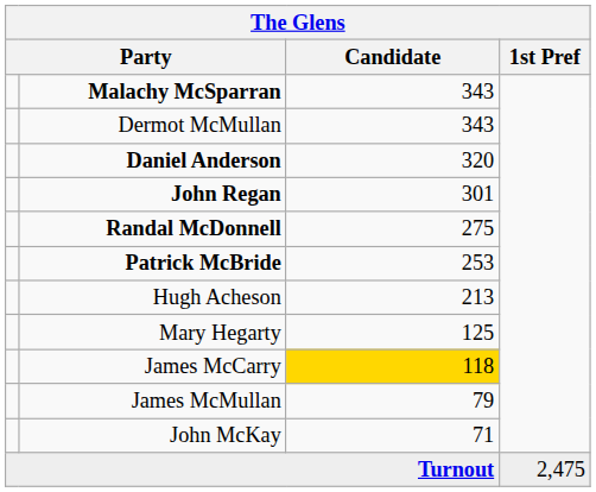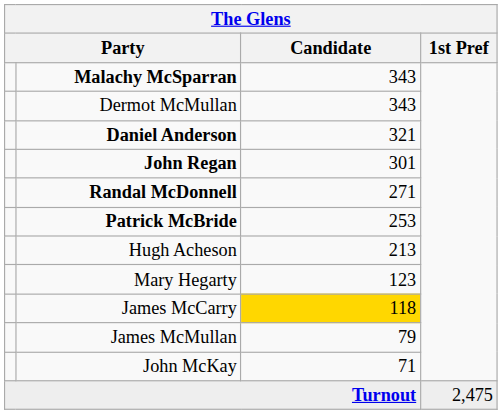 <table class="wikitable">
 <tr>
 <th colspan="4" align="center"><a href='#'>The Glens</a></th>
 </tr>
 <tr>
 <th colspan="2" align="center" width=200>Party</th>
 <th width=150>Candidate</th>
 <th width=60>1st Pref</th>
 </tr>
 <tr>
 <td></td>
 <td align="right"><strong>Malachy McSparran</strong></td>
 <td align="right">343</td>
 </tr>
 <tr>
 <td></td>
 <td align="right">Dermot McMullan</td>
 <td align="right">343</td>
 </tr>
 <tr>
 <td></td>
 <td align="right"><strong>Daniel Anderson</strong></td>
-<td align="right">320</td>
+<td align="right">321</td>
 </tr>
 <tr>
 <td></td>
 <td align="right"><strong>John Regan</strong></td>
 <td align="right">301</td>
 </tr>
 <tr>
 <td></td>
 <td align="right"><strong>Randal McDonnell</strong></td>
-<td align="right">275</td>
+<td align="right">271</td>
 </tr>
 <tr>
 <td></td>
 <td align="right"><strong>Patrick McBride</strong></td>
 <td align="right">253</td>
 </tr>
 <tr>
 <td></td>
 <td align="right">Hugh Acheson</td>
 <td align="right">213</td>
 </tr>
 <tr>
 <td></td>
 <td align="right">Mary Hegarty</td>
-<td align="right">125</td>
+<td align="right">123</td>
 </tr>
 <tr>
 <td></td>
 <td align="right">James McCarry</td>
 <td align="right" style="background: gold;">118</td>
 </tr>
 <tr>
 <td></td>
 <td align="right">James McMullan</td>
 <td align="right">79</td>
 </tr>
 <tr>
 <td></td>
 <td align="right">John McKay</td>
 <td align="right">71</td>
 </tr>
 <tr bgcolor="EEEEEE">
 <td colspan=3 align="right"><strong><a href='#'>Turnout</a></strong></td>
 <td align="right">2,475</td>
 </tr>
 </table>
